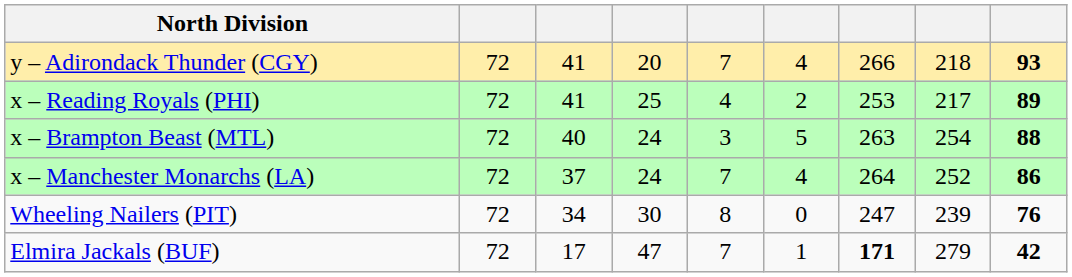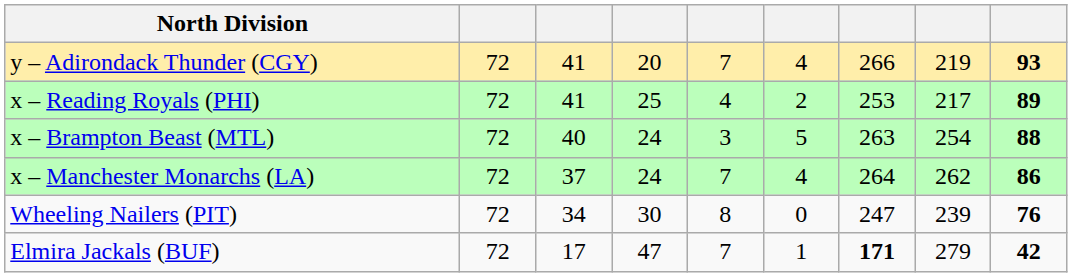 <table class="wikitable sortable" style="text-align:center">
 <tr>
 <th style="width:30%;" class="unsortable">North Division</th>
 <th style="width:5%;"></th>
 <th style="width:5%;"></th>
 <th style="width:5%;"></th>
 <th style="width:5%;"></th>
 <th style="width:5%;"></th>
 <th style="width:5%;"></th>
 <th style="width:5%;"></th>
 <th style="width:5%;"></th>
 </tr>
 <tr bgcolor=#ffeeaa>
 <td align=left>y – <a href='#'>Adirondack Thunder</a> (<a href='#'>CGY</a>)</td>
 <td>72</td>
 <td>41</td>
 <td>20</td>
 <td>7</td>
 <td>4</td>
 <td>266</td>
-<td>218</td>
+<td>219</td>
 <td><strong>93</strong></td>
 </tr>
 <tr bgcolor=#bbffbb>
 <td align=left>x – <a href='#'>Reading Royals</a> (<a href='#'>PHI</a>)</td>
 <td>72</td>
 <td>41</td>
 <td>25</td>
 <td>4</td>
 <td>2</td>
 <td>253</td>
 <td>217</td>
 <td><strong>89</strong></td>
 </tr>
 <tr bgcolor=#bbffbb>
 <td align=left>x – <a href='#'>Brampton Beast</a> (<a href='#'>MTL</a>)</td>
 <td>72</td>
 <td>40</td>
 <td>24</td>
 <td>3</td>
 <td>5</td>
 <td>263</td>
 <td>254</td>
 <td><strong>88</strong></td>
 </tr>
 <tr bgcolor=#bbffbb>
 <td align=left>x – <a href='#'>Manchester Monarchs</a> (<a href='#'>LA</a>)</td>
 <td>72</td>
 <td>37</td>
 <td>24</td>
 <td>7</td>
 <td>4</td>
 <td>264</td>
-<td>252</td>
+<td>262</td>
 <td><strong>86</strong></td>
 </tr>
 <tr bgcolor=>
 <td align=left><a href='#'>Wheeling Nailers</a> (<a href='#'>PIT</a>)</td>
 <td>72</td>
 <td>34</td>
 <td>30</td>
 <td>8</td>
 <td>0</td>
 <td>247</td>
 <td>239</td>
 <td><strong>76</strong></td>
 </tr>
 <tr bgcolor=>
 <td align=left><a href='#'>Elmira Jackals</a> (<a href='#'>BUF</a>)</td>
 <td>72</td>
 <td>17</td>
 <td>47</td>
 <td>7</td>
 <td>1</td>
 <td><strong>171</strong></td>
 <td>279</td>
 <td><strong>42</strong></td>
 </tr>
 </table>
